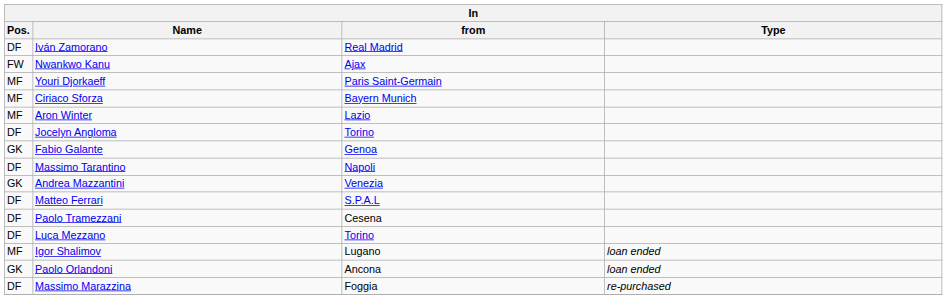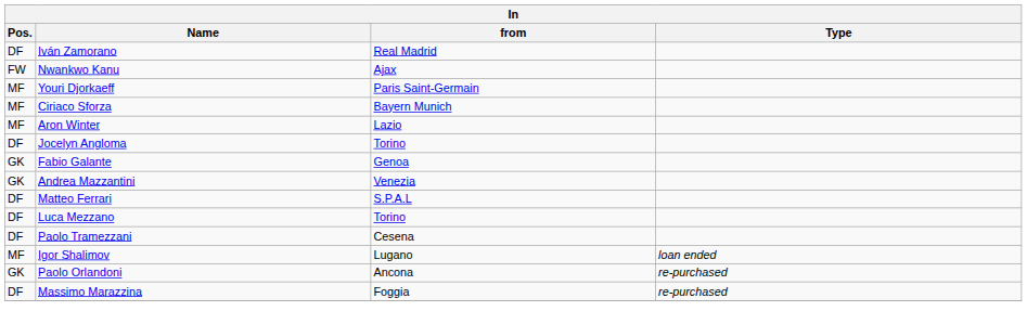 <table class="wikitable" style="font-size:90%;width:99%;">
 <tr>
 <th colspan="4">In</th>
 </tr>
 <tr>
 <th width=3%>Pos.</th>
 <th width=33%>Name</th>
 <th width=28%>from</th>
 <th width=36%>Type</th>
 </tr>
 <tr>
 <td>DF</td>
 <td><a href='#'>Iván Zamorano</a></td>
 <td><a href='#'>Real Madrid</a></td>
 <td></td>
 </tr>
 <tr>
 <td>FW</td>
 <td><a href='#'>Nwankwo Kanu</a></td>
 <td><a href='#'>Ajax</a></td>
 <td></td>
 </tr>
 <tr>
 <td>MF</td>
 <td><a href='#'>Youri Djorkaeff</a></td>
 <td><a href='#'>Paris Saint-Germain</a></td>
 <td></td>
 </tr>
 <tr>
 <td>MF</td>
 <td><a href='#'>Ciriaco Sforza</a></td>
 <td><a href='#'>Bayern Munich</a></td>
 <td></td>
 </tr>
 <tr>
 <td>MF</td>
 <td><a href='#'>Aron Winter</a></td>
 <td><a href='#'>Lazio</a></td>
 <td></td>
 </tr>
 <tr>
 <td>DF</td>
 <td><a href='#'>Jocelyn Angloma</a></td>
 <td><a href='#'>Torino</a></td>
 <td></td>
 </tr>
 <tr>
 <td>GK</td>
 <td><a href='#'>Fabio Galante</a></td>
 <td><a href='#'>Genoa</a></td>
 <td></td>
 </tr>
 <tr>
-<td>DF</td>
-<td><a href='#'>Massimo Tarantino</a></td>
-<td><a href='#'>Napoli</a></td>
-<td></td>
-</tr>
-<tr>
 <td>GK</td>
 <td><a href='#'>Andrea Mazzantini</a></td>
 <td><a href='#'>Venezia</a></td>
 <td></td>
 </tr>
 <tr>
 <td>DF</td>
 <td><a href='#'>Matteo Ferrari</a></td>
 <td><a href='#'>S.P.A.L</a></td>
 <td></td>
 </tr>
 <tr>
 <td>DF</td>
-<td><a href='#'>Paolo Tramezzani</a></td>
-<td>Cesena</td>
+<td><a href='#'>Luca Mezzano</a></td>
+<td><a href='#'>Torino</a></td>
 <td></td>
 </tr>
 <tr>
 <td>DF</td>
-<td><a href='#'>Luca Mezzano</a></td>
-<td><a href='#'>Torino</a></td>
+<td><a href='#'>Paolo Tramezzani</a></td>
+<td>Cesena</td>
 <td></td>
 </tr>
 <tr>
 <td>MF</td>
 <td><a href='#'>Igor Shalimov</a></td>
 <td>Lugano</td>
 <td><em>loan ended</em></td>
 </tr>
 <tr>
 <td>GK</td>
 <td><a href='#'>Paolo Orlandoni</a></td>
 <td>Ancona</td>
-<td><em>loan ended</em></td>
+<td><em>re-purchased</em></td>
 </tr>
 <tr>
 <td>DF</td>
 <td><a href='#'>Massimo Marazzina</a></td>
 <td>Foggia</td>
 <td><em>re-purchased</em></td>
 </tr>
 <tr>
 </tr>
 </table>
